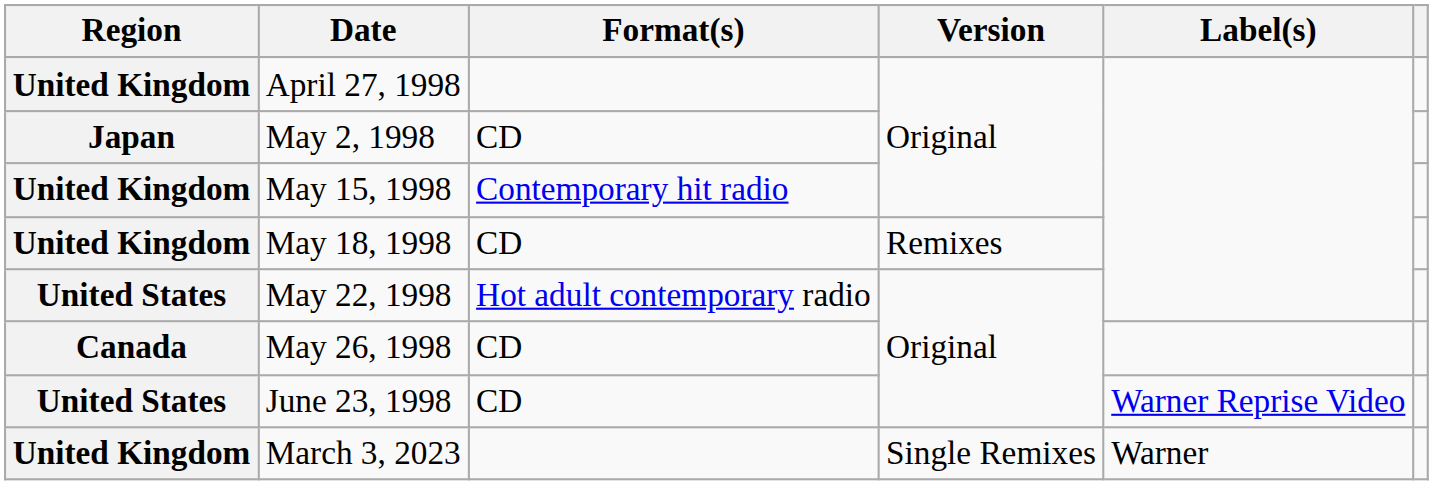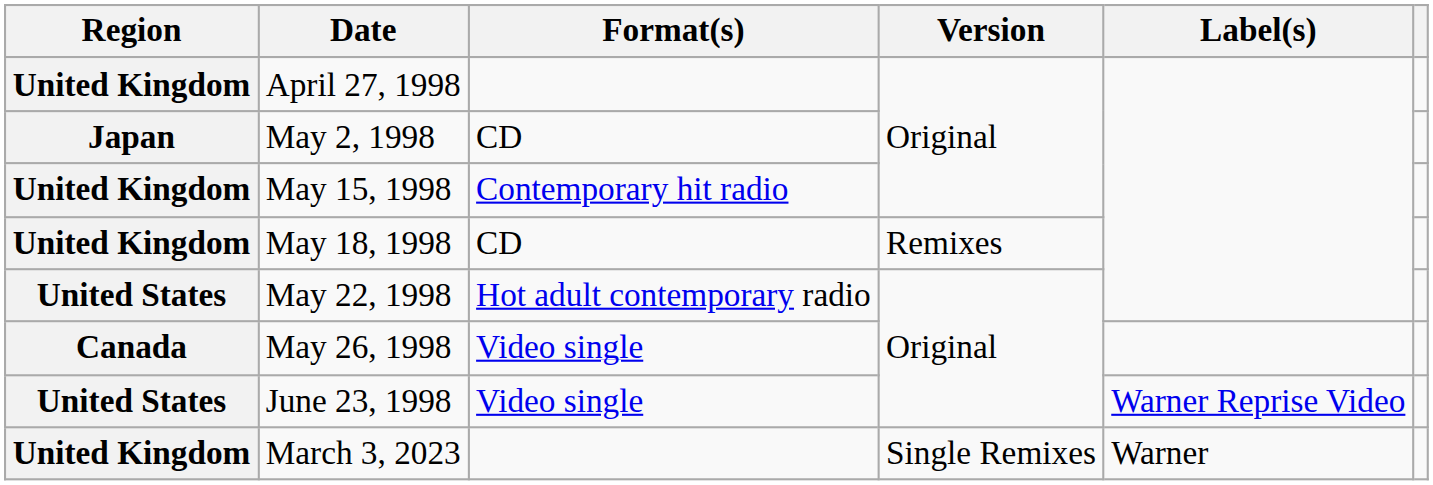 <table class="wikitable plainrowheaders">
 <tr>
 <th scope="col">Region</th>
 <th scope="col">Date</th>
 <th scope="col">Format(s)</th>
 <th scope="col">Version</th>
 <th scope="col">Label(s)</th>
 <th scope="col"></th>
 </tr>
 <tr>
 <th scope="row">United Kingdom</th>
 <td>April 27, 1998</td>
 <td></td>
 <td rowspan="3">Original</td>
 <td rowspan="5"></td>
 <td style="text-align:center;"></td>
 </tr>
 <tr>
 <th scope="row">Japan</th>
 <td>May 2, 1998</td>
 <td>CD</td>
 <td style="text-align:center;"></td>
 </tr>
 <tr>
 <th scope="row">United Kingdom</th>
 <td>May 15, 1998</td>
 <td><a href='#'>Contemporary hit radio</a></td>
 <td style="text-align:center;"></td>
 </tr>
 <tr>
 <th scope="row">United Kingdom</th>
 <td>May 18, 1998</td>
 <td>CD</td>
 <td>Remixes</td>
 <td style="text-align:center;"></td>
 </tr>
 <tr>
 <th scope="row">United States</th>
 <td>May 22, 1998</td>
 <td><a href='#'>Hot adult contemporary</a> radio</td>
 <td rowspan="3">Original</td>
 <td style="text-align:center;"></td>
 </tr>
 <tr>
 <th scope="row">Canada</th>
 <td>May 26, 1998</td>
-<td>CD</td>
+<td><a href='#'>Video single</a></td>
 <td></td>
 <td style="text-align:center;"></td>
 </tr>
 <tr>
 <th scope="row">United States</th>
 <td>June 23, 1998</td>
-<td>CD</td>
+<td><a href='#'>Video single</a></td>
 <td><a href='#'>Warner Reprise Video</a></td>
 <td style="text-align:center;"></td>
 </tr>
 <tr>
 <th scope="row">United Kingdom</th>
 <td>March 3, 2023</td>
 <td></td>
 <td>Single Remixes</td>
 <td>Warner</td>
 <td style="text-align:center;"></td>
 </tr>
 </table>
